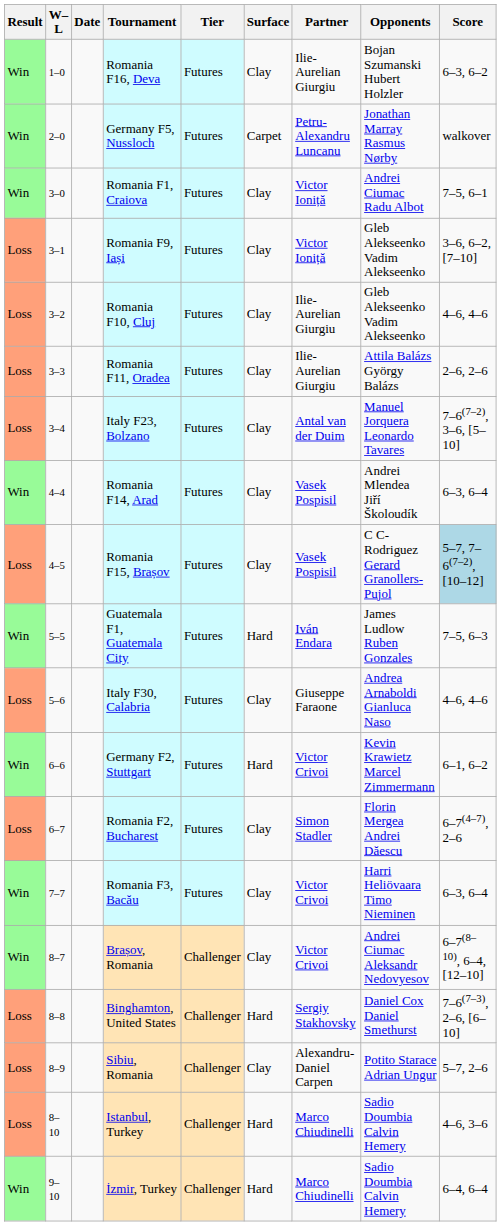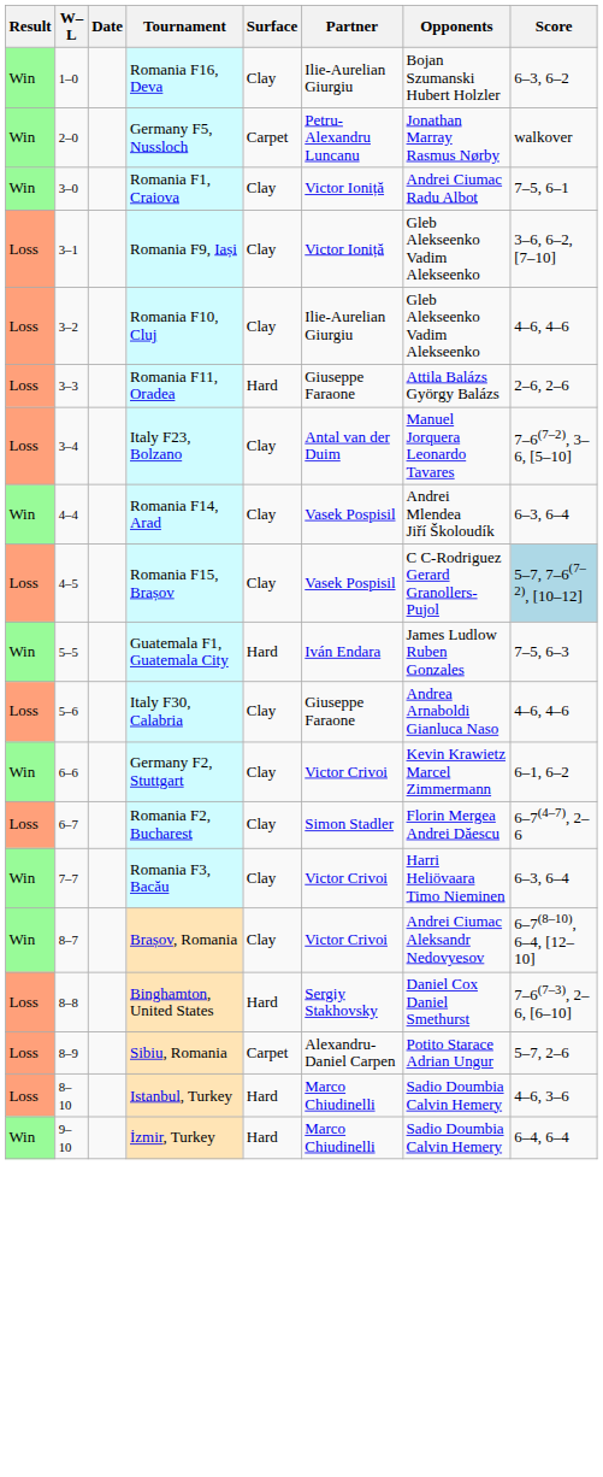 <table class="sortable wikitable">
 <tr>
 <th>Result</th>
 <th class="unsortable">W–L</th>
 <th>Date</th>
 <th>Tournament</th>
-<th>Tier</th>
 <th>Surface</th>
 <th>Partner</th>
 <th>Opponents</th>
 <th class="unsortable">Score</th>
 </tr>
 <tr>
 <td bgcolor=98FB98>Win</td>
 <td><small>1–0</small></td>
 <td></td>
 <td style="background:#cffcff;">Romania F16, <a href='#'>Deva</a></td>
-<td style="background:#cffcff;">Futures</td>
 <td>Clay</td>
 <td> Ilie-Aurelian Giurgiu</td>
 <td> Bojan Szumanski <br> Hubert Holzler</td>
 <td>6–3, 6–2</td>
 </tr>
 <tr>
 <td bgcolor=98FB98>Win</td>
 <td><small>2–0</small></td>
 <td></td>
 <td style="background:#cffcff;">Germany F5, <a href='#'>Nussloch</a></td>
-<td style="background:#cffcff;">Futures</td>
 <td>Carpet</td>
 <td> <a href='#'>Petru-Alexandru Luncanu</a></td>
 <td> <a href='#'>Jonathan Marray</a> <br> <a href='#'>Rasmus Nørby</a></td>
 <td>walkover</td>
 </tr>
 <tr>
 <td bgcolor=98FB98>Win</td>
 <td><small>3–0</small></td>
 <td></td>
 <td style="background:#cffcff;">Romania F1, <a href='#'>Craiova</a></td>
-<td style="background:#cffcff;">Futures</td>
 <td>Clay</td>
 <td> <a href='#'>Victor Ioniță</a></td>
 <td> <a href='#'>Andrei Ciumac</a> <br> <a href='#'>Radu Albot</a></td>
 <td>7–5, 6–1</td>
 </tr>
 <tr>
 <td bgcolor=FFA07A>Loss</td>
 <td><small>3–1</small></td>
 <td></td>
 <td style="background:#cffcff;">Romania F9, <a href='#'>Iași</a></td>
-<td style="background:#cffcff;">Futures</td>
 <td>Clay</td>
 <td> <a href='#'>Victor Ioniță</a></td>
 <td> Gleb Alekseenko <br> Vadim Alekseenko</td>
 <td>3–6, 6–2, [7–10]</td>
 </tr>
 <tr>
 <td bgcolor=FFA07A>Loss</td>
 <td><small>3–2</small></td>
 <td></td>
 <td style="background:#cffcff;">Romania F10, <a href='#'>Cluj</a></td>
-<td style="background:#cffcff;">Futures</td>
 <td>Clay</td>
 <td> Ilie-Aurelian Giurgiu</td>
 <td> Gleb Alekseenko <br> Vadim Alekseenko</td>
 <td>4–6, 4–6</td>
 </tr>
 <tr>
 <td bgcolor=FFA07A>Loss</td>
 <td><small>3–3</small></td>
 <td></td>
 <td style="background:#cffcff;">Romania F11, <a href='#'>Oradea</a></td>
-<td style="background:#cffcff;">Futures</td>
-<td>Clay</td>
-<td> Ilie-Aurelian Giurgiu</td>
+<td>Hard</td>
+<td> Giuseppe Faraone</td>
 <td> <a href='#'>Attila Balázs</a> <br> György Balázs</td>
 <td>2–6, 2–6</td>
 </tr>
 <tr>
 <td bgcolor=FFA07A>Loss</td>
 <td><small>3–4</small></td>
 <td></td>
 <td style="background:#cffcff;">Italy F23, <a href='#'>Bolzano</a></td>
-<td style="background:#cffcff;">Futures</td>
 <td>Clay</td>
 <td> <a href='#'>Antal van der Duim</a></td>
 <td> <a href='#'>Manuel Jorquera</a> <br> <a href='#'>Leonardo Tavares</a></td>
 <td>7–6<sup>(7–2)</sup>, 3–6, [5–10]</td>
 </tr>
 <tr>
 <td bgcolor=98FB98>Win</td>
 <td><small>4–4</small></td>
 <td></td>
 <td style="background:#cffcff;">Romania F14, <a href='#'>Arad</a></td>
-<td style="background:#cffcff;">Futures</td>
 <td>Clay</td>
 <td> <a href='#'>Vasek Pospisil</a></td>
 <td> Andrei Mlendea <br> Jiří Školoudík</td>
 <td>6–3, 6–4</td>
 </tr>
 <tr>
 <td bgcolor=FFA07A>Loss</td>
 <td><small>4–5</small></td>
 <td></td>
 <td style="background:#cffcff;">Romania F15, <a href='#'>Brașov</a></td>
-<td style="background:#cffcff;">Futures</td>
 <td>Clay</td>
 <td> <a href='#'>Vasek Pospisil</a></td>
 <td> C C-Rodriguez <br> <a href='#'>Gerard Granollers-Pujol</a></td>
 <td style="background: lightblue;">5–7, 7–6<sup>(7–2)</sup>, [10–12]</td>
 </tr>
 <tr>
 <td bgcolor=98FB98>Win</td>
 <td><small>5–5</small></td>
 <td></td>
 <td style="background:#cffcff;">Guatemala F1, <a href='#'>Guatemala City</a></td>
-<td style="background:#cffcff;">Futures</td>
 <td>Hard</td>
 <td> <a href='#'>Iván Endara</a></td>
 <td> James Ludlow <br> <a href='#'>Ruben Gonzales</a></td>
 <td>7–5, 6–3</td>
 </tr>
 <tr>
 <td bgcolor=FFA07A>Loss</td>
 <td><small>5–6</small></td>
 <td></td>
 <td style="background:#cffcff;">Italy F30, <a href='#'>Calabria</a></td>
-<td style="background:#cffcff;">Futures</td>
 <td>Clay</td>
 <td> Giuseppe Faraone</td>
 <td> <a href='#'>Andrea Arnaboldi</a> <br> <a href='#'>Gianluca Naso</a></td>
 <td>4–6, 4–6</td>
 </tr>
 <tr>
 <td bgcolor=98FB98>Win</td>
 <td><small>6–6</small></td>
 <td></td>
 <td style="background:#cffcff;">Germany F2, <a href='#'>Stuttgart</a></td>
-<td style="background:#cffcff;">Futures</td>
-<td>Hard</td>
+<td>Clay</td>
 <td> <a href='#'>Victor Crivoi</a></td>
 <td> <a href='#'>Kevin Krawietz</a> <br> <a href='#'>Marcel Zimmermann</a></td>
 <td>6–1, 6–2</td>
 </tr>
 <tr>
 <td bgcolor=FFA07A>Loss</td>
 <td><small>6–7</small></td>
 <td></td>
 <td style="background:#cffcff;">Romania F2, <a href='#'>Bucharest</a></td>
-<td style="background:#cffcff;">Futures</td>
 <td>Clay</td>
 <td> <a href='#'>Simon Stadler</a></td>
 <td> <a href='#'>Florin Mergea</a> <br> <a href='#'>Andrei Dăescu</a></td>
 <td>6–7<sup>(4–7)</sup>, 2–6</td>
 </tr>
 <tr>
 <td bgcolor=98FB98>Win</td>
 <td><small>7–7</small></td>
 <td></td>
 <td style="background:#cffcff;">Romania F3, <a href='#'>Bacău</a></td>
-<td style="background:#cffcff;">Futures</td>
 <td>Clay</td>
 <td> <a href='#'>Victor Crivoi</a></td>
 <td> <a href='#'>Harri Heliövaara</a> <br> <a href='#'>Timo Nieminen</a></td>
 <td>6–3, 6–4</td>
 </tr>
 <tr>
 <td bgcolor=98FB98>Win</td>
 <td><small>8–7</small></td>
 <td></td>
 <td style="background:moccasin;"><a href='#'>Brașov</a>, Romania</td>
-<td style="background:moccasin;">Challenger</td>
 <td>Clay</td>
 <td> <a href='#'>Victor Crivoi</a></td>
 <td> <a href='#'>Andrei Ciumac</a><br> <a href='#'>Aleksandr Nedovyesov</a></td>
 <td>6–7<sup>(8–10)</sup>, 6–4, [12–10]</td>
 </tr>
 <tr>
 <td bgcolor=FFA07A>Loss</td>
 <td><small>8–8</small></td>
 <td></td>
 <td style="background:moccasin;"><a href='#'>Binghamton</a>, United States</td>
-<td style="background:moccasin;">Challenger</td>
 <td>Hard</td>
 <td> <a href='#'>Sergiy Stakhovsky</a></td>
 <td> <a href='#'>Daniel Cox</a><br> <a href='#'>Daniel Smethurst</a></td>
 <td>7–6<sup>(7–3)</sup>, 2–6, [6–10]</td>
 </tr>
 <tr>
 <td bgcolor=FFA07A>Loss</td>
 <td><small>8–9</small></td>
 <td></td>
 <td style="background:moccasin;"><a href='#'>Sibiu</a>, Romania</td>
-<td style="background:moccasin;">Challenger</td>
-<td>Clay</td>
+<td>Carpet</td>
 <td> Alexandru-Daniel Carpen</td>
 <td> <a href='#'>Potito Starace</a><br> <a href='#'>Adrian Ungur</a></td>
 <td>5–7, 2–6</td>
 </tr>
 <tr>
 <td bgcolor=FFA07A>Loss</td>
 <td><small>8–10</small></td>
 <td></td>
 <td style="background:moccasin;"><a href='#'>Istanbul</a>, Turkey</td>
-<td style="background:moccasin;">Challenger</td>
 <td>Hard</td>
 <td> <a href='#'>Marco Chiudinelli</a></td>
 <td> <a href='#'>Sadio Doumbia</a><br> <a href='#'>Calvin Hemery</a></td>
 <td>4–6, 3–6</td>
 </tr>
 <tr>
 <td bgcolor=98FB98>Win</td>
 <td><small>9–10</small></td>
 <td></td>
 <td style="background:moccasin;"><a href='#'>İzmir</a>, Turkey</td>
-<td style="background:moccasin;">Challenger</td>
 <td>Hard</td>
 <td> <a href='#'>Marco Chiudinelli</a></td>
 <td> <a href='#'>Sadio Doumbia</a><br> <a href='#'>Calvin Hemery</a></td>
 <td>6–4, 6–4</td>
 </tr>
 </table>
